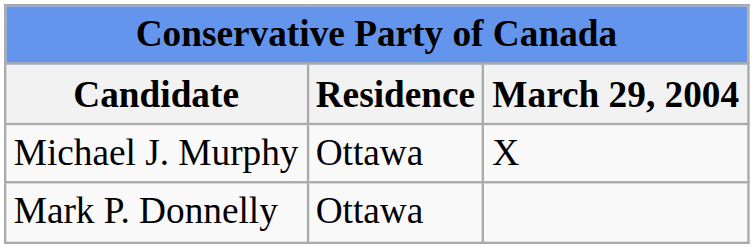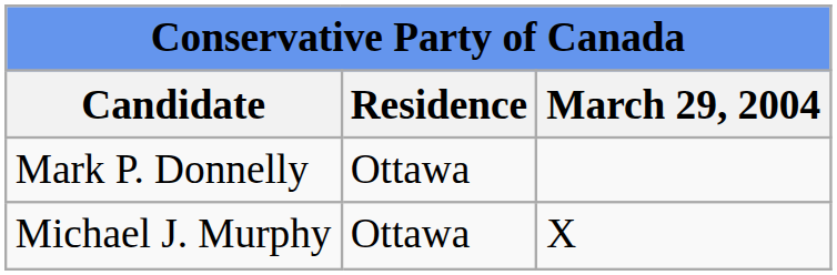 <table class="wikitable">
 <tr>
 <td style="background:cornflowerblue; text-align:center;" colspan="3"><strong>Conservative Party of Canada</strong></td>
 </tr>
 <tr>
 <th align="left">Candidate</th>
 <th style="text-align:center;">Residence</th>
 <th align="left">March 29, 2004</th>
 </tr>
 <tr>
+<td>Mark P. Donnelly</td>
+<td>Ottawa</td>
+<td></td>
+</tr>
+<tr>
 <td>Michael J. Murphy</td>
 <td>Ottawa</td>
 <td>X</td>
 </tr>
-<tr>
-<td>Mark P. Donnelly</td>
-<td>Ottawa</td>
-<td></td>
-</tr>
 </table>
